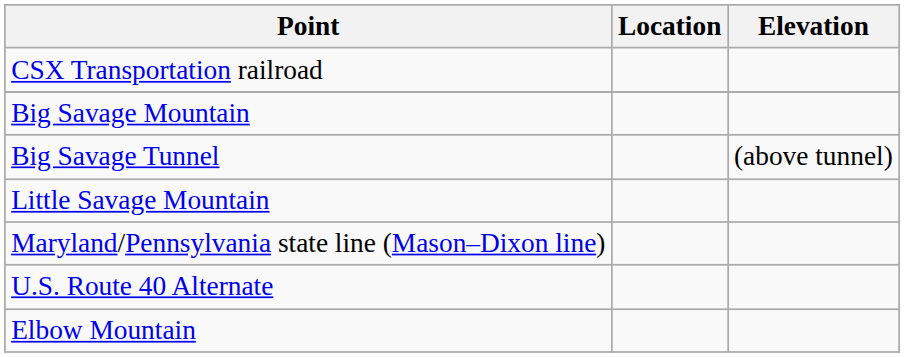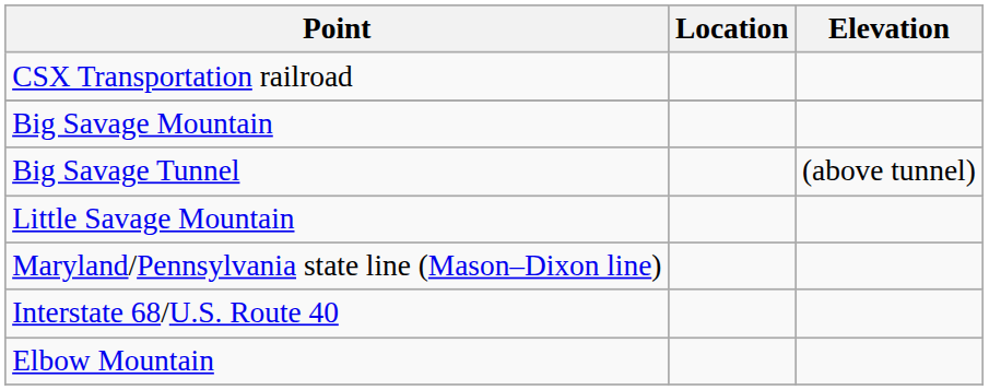 <table class="wikitable">
 <tr>
 <th>Point</th>
 <th>Location</th>
 <th>Elevation</th>
 </tr>
 <tr>
 <td><a href='#'>CSX Transportation</a> railroad</td>
 <td></td>
 <td></td>
 </tr>
 <tr>
 </tr>
 <tr>
 <td><a href='#'>Big Savage Mountain</a></td>
 <td></td>
 <td></td>
 </tr>
 <tr>
 <td><a href='#'>Big Savage Tunnel</a></td>
 <td></td>
 <td> (above tunnel)</td>
 </tr>
 <tr>
 <td><a href='#'>Little Savage Mountain</a></td>
 <td></td>
 <td></td>
 </tr>
 <tr>
 <td><a href='#'>Maryland</a>/<a href='#'>Pennsylvania</a> state line (<a href='#'>Mason–Dixon line</a>)</td>
 <td></td>
 <td></td>
 </tr>
 <tr>
-<td><a href='#'>U.S. Route 40 Alternate</a></td>
+<td><a href='#'>Interstate 68</a>/<a href='#'>U.S. Route 40</a></td>
 <td></td>
 <td></td>
 </tr>
 <tr>
 <td><a href='#'>Elbow Mountain</a></td>
 <td></td>
 <td></td>
 </tr>
 </table>
